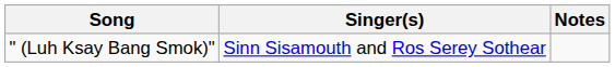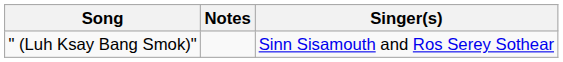 <table class="wikitable" style="font-size:95%;">
 <tr>
 <th>Song</th>
+<th>Notes</th>
 <th>Singer(s)</th>
-<th>Notes</th>
 </tr>
 <tr>
 <td>" (Luh Ksay Bang Smok)"</td>
+<td></td>
 <td><a href='#'>Sinn Sisamouth</a> and <a href='#'>Ros Serey Sothear</a></td>
-<td></td>
 </tr>
 </table>
